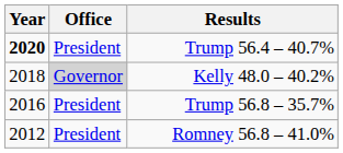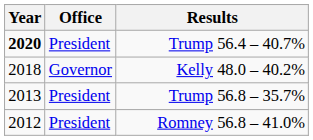 <table class=wikitable>
 <tr>
 <th width="30">Year</th>
 <th width="60">Office</th>
 <th width="180">Results</th>
 </tr>
 <tr>
 <td><strong>2020</strong></td>
 <td><a href='#'>President</a></td>
 <td align="right" ><a href='#'>Trump</a> 56.4 – 40.7%</td>
 </tr>
 <tr>
 <td>2018</td>
-<td style="background: lightgrey;"><a href='#'>Governor</a></td>
+<td><a href='#'>Governor</a></td>
 <td align="right" ><a href='#'>Kelly</a> 48.0 – 40.2%</td>
 </tr>
 <tr>
-<td>2016</td>
+<td>2013</td>
 <td><a href='#'>President</a></td>
 <td align="right" ><a href='#'>Trump</a> 56.8 – 35.7%</td>
 </tr>
 <tr>
 <td>2012</td>
 <td><a href='#'>President</a></td>
 <td align="right" ><a href='#'>Romney</a> 56.8 – 41.0%</td>
 </tr>
 </table>
